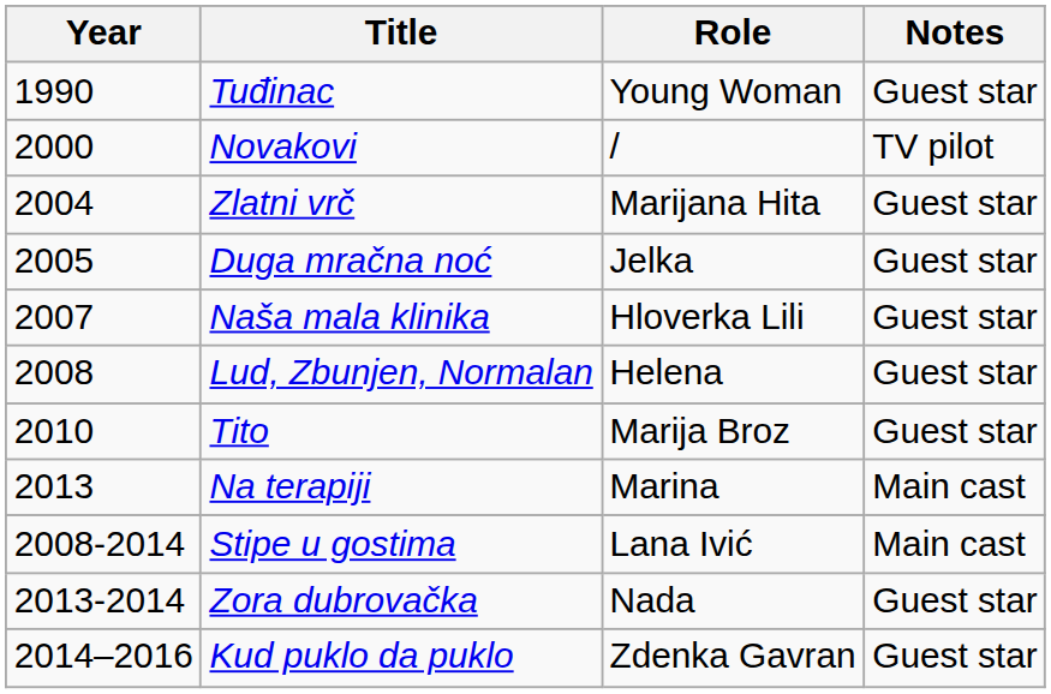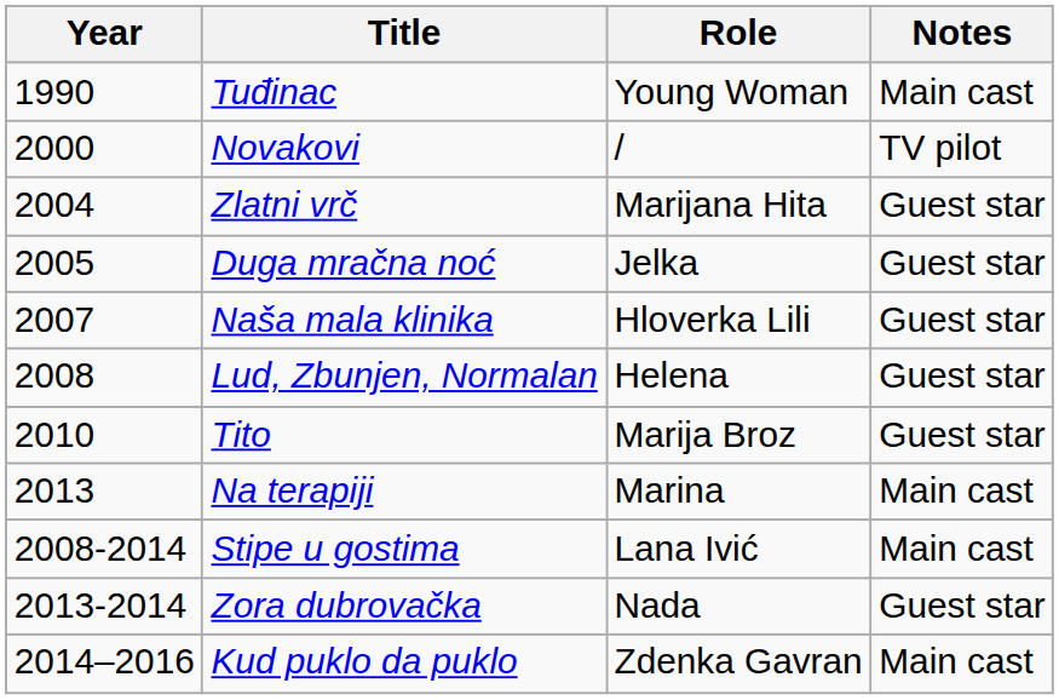 <table class="wikitable sortable">
 <tr>
 <th>Year</th>
 <th>Title</th>
 <th>Role</th>
 <th class="unsortable">Notes</th>
 </tr>
 <tr>
 <td>1990</td>
 <td><em><a href='#'>Tuđinac</a></em></td>
 <td>Young Woman</td>
-<td>Guest star</td>
+<td>Main cast</td>
 </tr>
 <tr>
 <td>2000</td>
 <td><em><a href='#'>Novakovi</a></em></td>
 <td>/</td>
 <td>TV pilot</td>
 </tr>
 <tr>
 <td>2004</td>
 <td><em><a href='#'>Zlatni vrč</a></em></td>
 <td>Marijana Hita</td>
 <td>Guest star</td>
 </tr>
 <tr>
 <td>2005</td>
 <td><em><a href='#'>Duga mračna noć</a></em></td>
 <td>Jelka</td>
 <td>Guest star</td>
 </tr>
 <tr>
 <td>2007</td>
 <td><em><a href='#'>Naša mala klinika</a></em></td>
 <td>Hloverka Lili</td>
 <td>Guest star</td>
 </tr>
 <tr>
 <td>2008</td>
 <td><em><a href='#'>Lud, Zbunjen, Normalan</a></em></td>
 <td>Helena</td>
 <td>Guest star</td>
 </tr>
 <tr>
 <td>2010</td>
 <td><em><a href='#'>Tito</a></em></td>
 <td>Marija Broz</td>
 <td>Guest star</td>
 </tr>
 <tr>
 <td>2013</td>
 <td><em><a href='#'>Na terapiji</a></em></td>
 <td>Marina</td>
 <td>Main cast</td>
 </tr>
 <tr>
 <td>2008-2014</td>
 <td><em><a href='#'>Stipe u gostima</a></em></td>
 <td>Lana Ivić</td>
 <td>Main cast</td>
 </tr>
 <tr>
 <td>2013-2014</td>
 <td><em><a href='#'>Zora dubrovačka</a></em></td>
 <td>Nada</td>
 <td>Guest star</td>
 </tr>
 <tr>
 <td>2014–2016</td>
 <td><em><a href='#'>Kud puklo da puklo</a></em></td>
 <td>Zdenka Gavran</td>
-<td>Guest star</td>
+<td>Main cast</td>
 </tr>
 </table>
